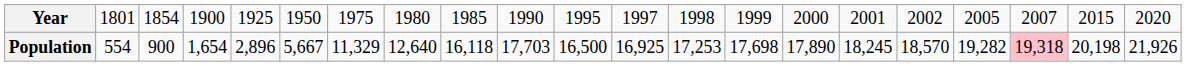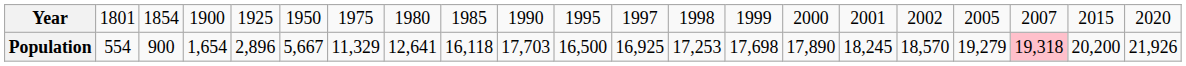 <table class="wikitable" style="text-align:center" cellpadding="3">
 <tr>
 <th>Year</th>
 <td>1801</td>
 <td>1854</td>
 <td>1900</td>
 <td>1925</td>
 <td>1950</td>
 <td>1975</td>
 <td>1980</td>
 <td>1985</td>
 <td>1990</td>
 <td>1995</td>
 <td>1997</td>
 <td>1998</td>
 <td>1999</td>
 <td>2000</td>
 <td>2001</td>
 <td>2002</td>
 <td>2005</td>
 <td>2007</td>
 <td>2015</td>
 <td>2020</td>
 </tr>
 <tr>
 <th>Population</th>
 <td>554</td>
 <td>900</td>
 <td>1,654</td>
 <td>2,896</td>
 <td>5,667</td>
 <td>11,329</td>
-<td>12,640</td>
+<td>12,641</td>
 <td>16,118</td>
 <td>17,703</td>
 <td>16,500</td>
 <td>16,925</td>
 <td>17,253</td>
 <td>17,698</td>
 <td>17,890</td>
 <td>18,245</td>
 <td>18,570</td>
-<td>19,282</td>
+<td>19,279</td>
 <td style="background: pink;">19,318</td>
-<td>20,198</td>
+<td>20,200</td>
 <td>21,926</td>
 </tr>
 </table>
